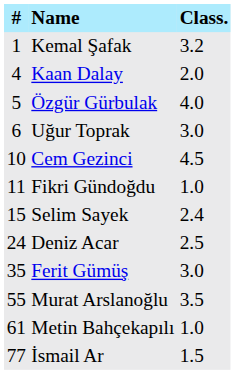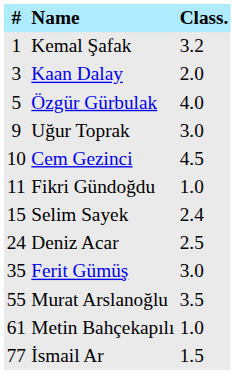 <table border=0 cellpadding=2 cellspacing=0  |- bgcolor=#EAEAEB style="text-align:center; font-size:90%;">
 <tr bgcolor=#ADEBFD>
 <th>#</th>
 <th align=left>Name</th>
 <th align=left>Class.</th>
 </tr>
 <tr>
 <td>1</td>
 <td align=left>Kemal Şafak</td>
 <td align=left>3.2</td>
 </tr>
 <tr>
-<td>4</td>
+<td>3</td>
 <td align=left><a href='#'>Kaan Dalay</a></td>
 <td align=left>2.0</td>
 </tr>
 <tr>
 <td>5</td>
 <td align=left><a href='#'>Özgür Gürbulak</a></td>
 <td align=left>4.0</td>
 </tr>
 <tr>
-<td>6</td>
+<td>9</td>
 <td align=left>Uğur Toprak</td>
 <td align=left>3.0</td>
 </tr>
 <tr>
 <td>10</td>
 <td align=left><a href='#'>Cem Gezinci</a></td>
 <td align=left>4.5</td>
 </tr>
 <tr>
 <td>11</td>
 <td align=left>Fikri Gündoğdu</td>
 <td align=left>1.0</td>
 </tr>
 <tr>
 <td>15</td>
 <td align=left>Selim Sayek</td>
 <td align=left>2.4</td>
 </tr>
 <tr>
 <td>24</td>
 <td align=left>Deniz Acar</td>
 <td align=left>2.5</td>
 </tr>
 <tr>
 <td>35</td>
 <td align=left><a href='#'>Ferit Gümüş</a></td>
 <td align=left>3.0</td>
 </tr>
 <tr>
 <td>55</td>
 <td align=left>Murat Arslanoğlu</td>
 <td align=left>3.5</td>
 </tr>
 <tr>
 <td>61</td>
 <td align=left>Metin Bahçekapılı</td>
 <td align=left>1.0</td>
 </tr>
 <tr>
 <td>77</td>
 <td align=left>İsmail Ar</td>
 <td align=left>1.5</td>
 </tr>
 </table>
